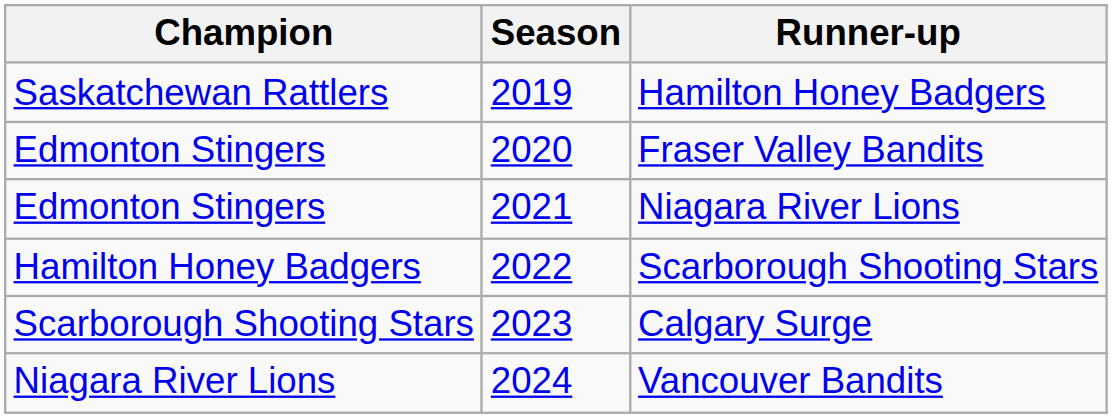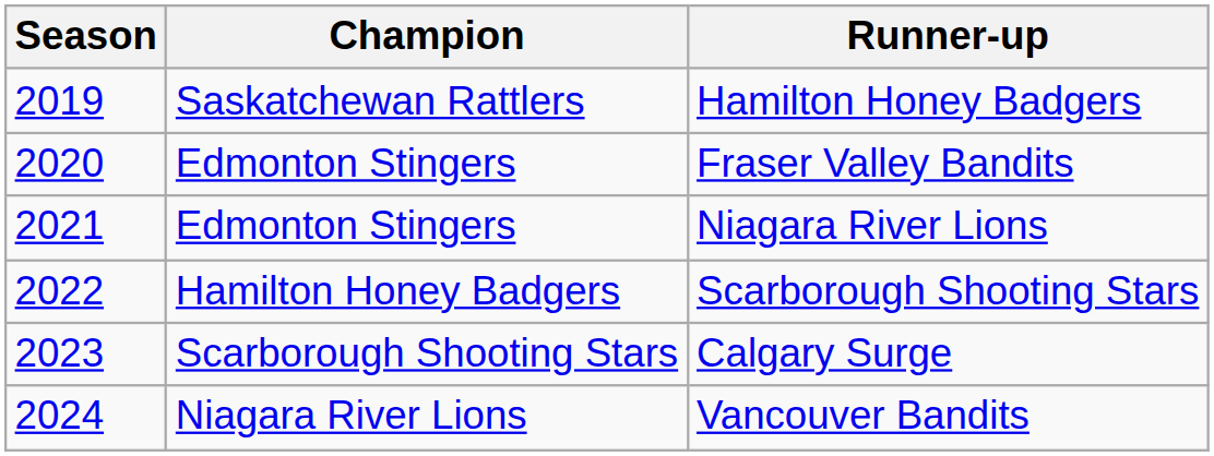 <table class="wikitable">
 <tr>
+<th scope="col">Season</th>
 <th scope="col">Champion</th>
-<th scope="col">Season</th>
 <th scope="col">Runner-up</th>
 </tr>
 <tr>
+<td scope="row"><a href='#'>2019</a></td>
 <td><a href='#'>Saskatchewan Rattlers</a></td>
-<td scope="row"><a href='#'>2019</a></td>
 <td><a href='#'>Hamilton Honey Badgers</a></td>
 </tr>
 <tr>
+<td scope="row"><a href='#'>2020</a></td>
 <td><a href='#'>Edmonton Stingers</a></td>
-<td scope="row"><a href='#'>2020</a></td>
 <td><a href='#'>Fraser Valley Bandits</a></td>
 </tr>
 <tr>
+<td scope="row"><a href='#'>2021</a></td>
 <td><a href='#'>Edmonton Stingers</a></td>
-<td scope="row"><a href='#'>2021</a></td>
 <td><a href='#'>Niagara River Lions</a></td>
 </tr>
 <tr>
+<td scope="row"><a href='#'>2022</a></td>
 <td><a href='#'>Hamilton Honey Badgers</a></td>
-<td scope="row"><a href='#'>2022</a></td>
 <td><a href='#'>Scarborough Shooting Stars</a></td>
 </tr>
 <tr>
+<td scope="row"><a href='#'>2023</a></td>
 <td><a href='#'>Scarborough Shooting Stars</a></td>
-<td scope="row"><a href='#'>2023</a></td>
 <td><a href='#'>Calgary Surge</a></td>
 </tr>
 <tr>
+<td><a href='#'>2024</a></td>
 <td><a href='#'>Niagara River Lions</a></td>
-<td><a href='#'>2024</a></td>
 <td><a href='#'>Vancouver Bandits</a></td>
 </tr>
 </table>
